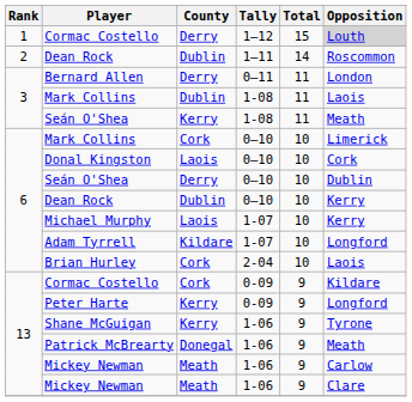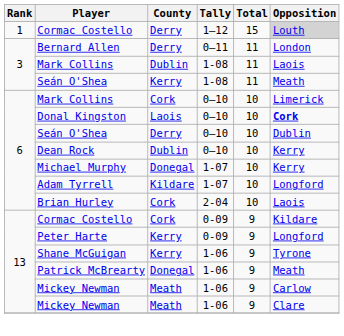 <table class="wikitable sortable">
 <tr>
 <th>Rank</th>
 <th>Player</th>
 <th>County</th>
 <th class="unsortable">Tally</th>
 <th>Total</th>
 <th>Opposition</th>
 </tr>
 <tr>
 <td rowspan=1 align=center>1</td>
 <td><a href='#'>Cormac Costello</a></td>
 <td> <a href='#'>Derry</a></td>
 <td align=center>1–12</td>
 <td align=center>15</td>
 <td style="background: lightgrey;"> <a href='#'>Louth</a></td>
-</tr>
-<tr>
-<td rowspan=1 align=center>2</td>
-<td><a href='#'>Dean Rock</a></td>
-<td> <a href='#'>Dublin</a></td>
-<td align=center>1–11</td>
-<td align=center>14</td>
-<td> <a href='#'>Roscommon</a></td>
 </tr>
 <tr>
 <td rowspan=3 align=center>3</td>
 <td><a href='#'>Bernard Allen</a></td>
 <td> <a href='#'>Derry</a></td>
 <td align=center>0–11</td>
 <td align=center>11</td>
 <td> <a href='#'>London</a></td>
 </tr>
 <tr>
 <td><a href='#'>Mark Collins</a></td>
 <td> <a href='#'>Dublin</a></td>
 <td align=center>1-08</td>
 <td align=center>11</td>
 <td> <a href='#'>Laois</a></td>
 </tr>
 <tr>
 <td><a href='#'>Seán O'Shea</a></td>
 <td> <a href='#'>Kerry</a></td>
 <td align=center>1-08</td>
 <td align=center>11</td>
 <td> <a href='#'>Meath</a></td>
 </tr>
 <tr>
 <td rowspan=7 align=center>6</td>
 <td><a href='#'>Mark Collins</a></td>
 <td> <a href='#'>Cork</a></td>
 <td align=center>0–10</td>
 <td align=center>10</td>
 <td> <a href='#'>Limerick</a></td>
 </tr>
 <tr>
 <td><a href='#'>Donal Kingston</a></td>
 <td> <a href='#'>Laois</a></td>
 <td align=center>0–10</td>
 <td align=center>10</td>
-<td> <a href='#'>Cork</a></td>
+<td><strong> <a href='#'>Cork</a></strong></td>
 </tr>
 <tr>
 <td><a href='#'>Seán O'Shea</a></td>
 <td> <a href='#'>Derry</a></td>
 <td align=center>0–10</td>
 <td align=center>10</td>
 <td> <a href='#'>Dublin</a></td>
 </tr>
 <tr>
 <td><a href='#'>Dean Rock</a></td>
 <td> <a href='#'>Dublin</a></td>
 <td align=center>0–10</td>
 <td align=center>10</td>
 <td> <a href='#'>Kerry</a></td>
 </tr>
 <tr>
 <td><a href='#'>Michael Murphy</a></td>
-<td> <a href='#'>Laois</a></td>
+<td> <a href='#'>Donegal</a></td>
 <td align=center>1-07</td>
 <td align=center>10</td>
 <td> <a href='#'>Kerry</a></td>
 </tr>
 <tr>
 <td><a href='#'>Adam Tyrrell</a></td>
 <td> <a href='#'>Kildare</a></td>
 <td align=center>1-07</td>
 <td align=center>10</td>
 <td> <a href='#'>Longford</a></td>
 </tr>
 <tr>
 <td><a href='#'>Brian Hurley</a></td>
 <td> <a href='#'>Cork</a></td>
 <td align=center>2-04</td>
 <td align=center>10</td>
 <td> <a href='#'>Laois</a></td>
 </tr>
 <tr>
 <td rowspan=6 align=center>13</td>
 <td><a href='#'>Cormac Costello</a></td>
 <td> <a href='#'>Cork</a></td>
 <td align=center>0-09</td>
 <td align=center>9</td>
 <td> <a href='#'>Kildare</a></td>
 </tr>
 <tr>
 <td><a href='#'>Peter Harte</a></td>
 <td> <a href='#'>Kerry</a></td>
 <td align=center>0-09</td>
 <td align=center>9</td>
 <td> <a href='#'>Longford</a></td>
 </tr>
 <tr>
 <td><a href='#'>Shane McGuigan</a></td>
 <td> <a href='#'>Kerry</a></td>
 <td align=center>1-06</td>
 <td align=center>9</td>
 <td> <a href='#'>Tyrone</a></td>
 </tr>
 <tr>
 <td><a href='#'>Patrick McBrearty</a></td>
 <td> <a href='#'>Donegal</a></td>
 <td align=center>1-06</td>
 <td align=center>9</td>
 <td> <a href='#'>Meath</a></td>
 </tr>
 <tr>
 <td><a href='#'>Mickey Newman</a></td>
 <td> <a href='#'>Meath</a></td>
 <td align=center>1-06</td>
 <td align=center>9</td>
 <td> <a href='#'>Carlow</a></td>
 </tr>
 <tr>
 <td><a href='#'>Mickey Newman</a></td>
 <td> <a href='#'>Meath</a></td>
 <td align=center>1-06</td>
 <td align=center>9</td>
 <td> <a href='#'>Clare</a></td>
 </tr>
 <tr>
 </tr>
 </table>
